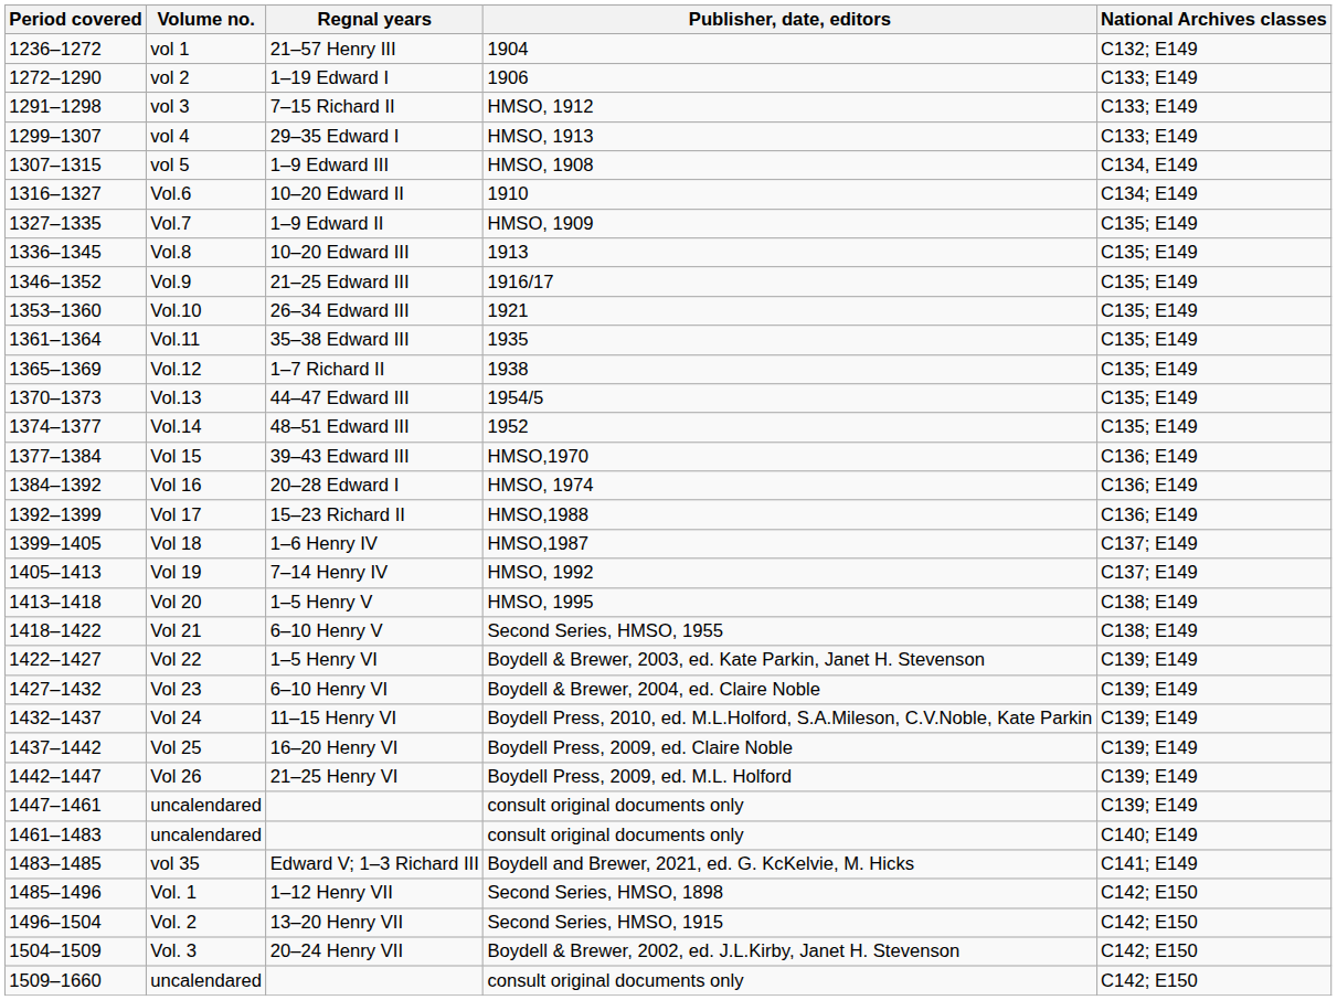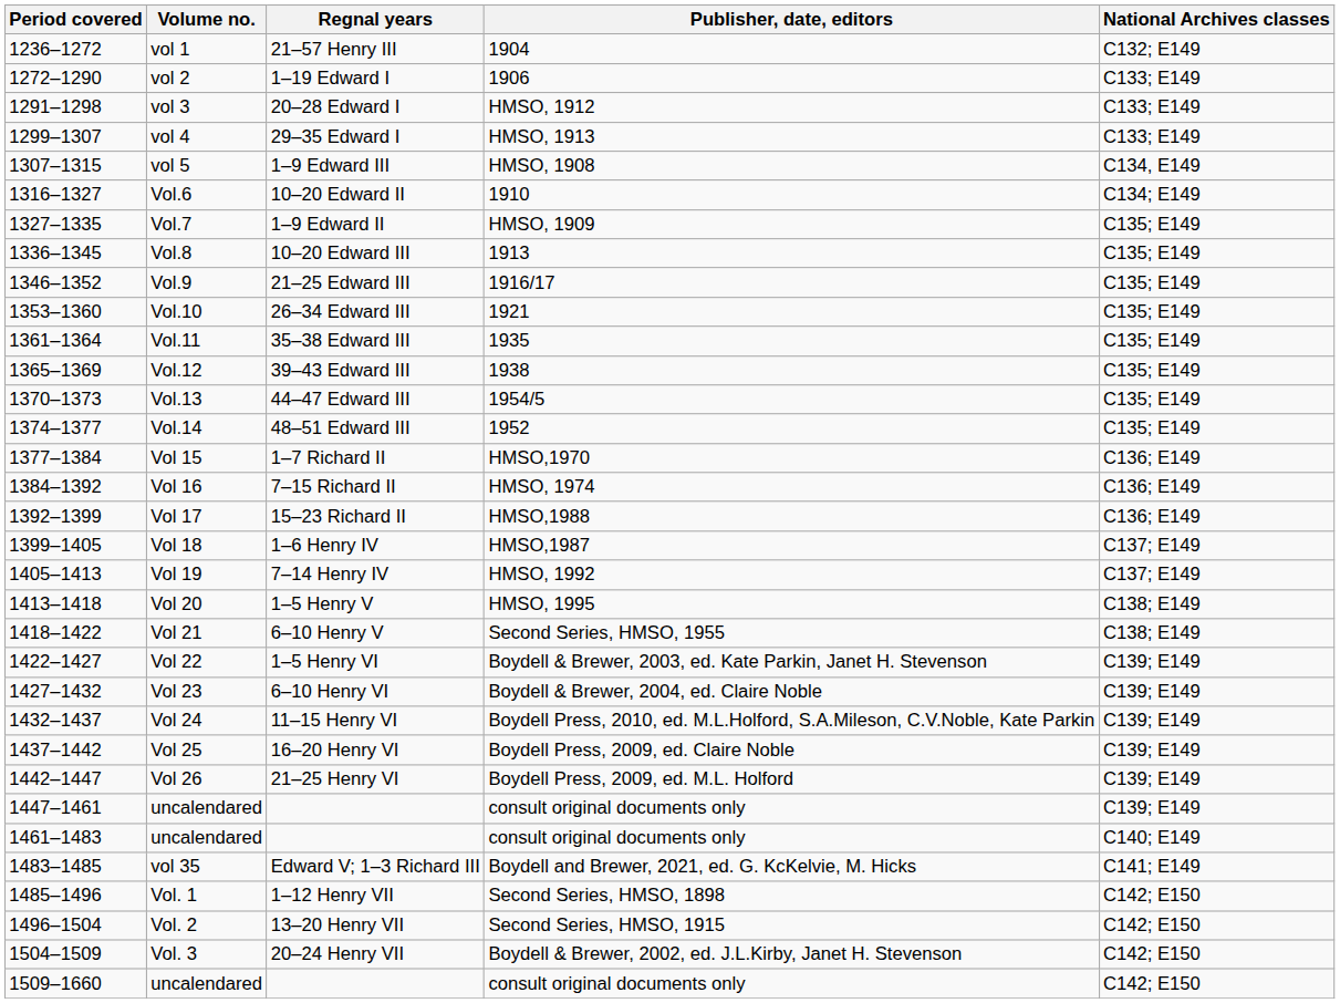 <table class="wikitable">
 <tr>
 <th>Period covered</th>
 <th>Volume no.</th>
 <th>Regnal years</th>
 <th>Publisher, date, editors</th>
 <th>National Archives classes</th>
 </tr>
 <tr>
 <td>1236–1272</td>
 <td>vol 1</td>
 <td>21–57 Henry III</td>
 <td>1904 </td>
 <td>C132; E149</td>
 </tr>
 <tr>
 <td>1272–1290</td>
 <td>vol 2</td>
 <td>1–19 Edward I</td>
 <td>1906 </td>
 <td>C133; E149</td>
 </tr>
 <tr>
 <td>1291–1298</td>
 <td>vol 3</td>
-<td>7–15 Richard II</td>
+<td>20–28 Edward I</td>
 <td>HMSO, 1912 </td>
 <td>C133; E149</td>
 </tr>
 <tr>
 <td>1299–1307</td>
 <td>vol 4</td>
 <td>29–35 Edward I</td>
 <td>HMSO, 1913 </td>
 <td>C133; E149</td>
 </tr>
 <tr>
 <td>1307–1315</td>
 <td>vol 5</td>
 <td>1–9 Edward III</td>
 <td>HMSO, 1908 </td>
 <td>C134, E149</td>
 </tr>
 <tr>
 <td>1316–1327</td>
 <td>Vol.6</td>
 <td>10–20 Edward II</td>
 <td>1910 </td>
 <td>C134; E149</td>
 </tr>
 <tr>
 <td>1327–1335</td>
 <td>Vol.7</td>
 <td>1–9 Edward II</td>
 <td>HMSO, 1909 </td>
 <td>C135; E149</td>
 </tr>
 <tr>
 <td>1336–1345</td>
 <td>Vol.8</td>
 <td>10–20 Edward III</td>
 <td>1913 </td>
 <td>C135; E149</td>
 </tr>
 <tr>
 <td>1346–1352</td>
 <td>Vol.9</td>
 <td>21–25 Edward III</td>
 <td>1916/17 </td>
 <td>C135; E149</td>
 </tr>
 <tr>
 <td>1353–1360</td>
 <td>Vol.10</td>
 <td>26–34 Edward III</td>
 <td>1921</td>
 <td>C135; E149</td>
 </tr>
 <tr>
 <td>1361–1364</td>
 <td>Vol.11</td>
 <td>35–38 Edward III</td>
 <td>1935 </td>
 <td>C135; E149</td>
 </tr>
 <tr>
 <td>1365–1369</td>
 <td>Vol.12</td>
-<td>1–7 Richard II</td>
+<td>39–43 Edward III</td>
 <td>1938 </td>
 <td>C135; E149</td>
 </tr>
 <tr>
 <td>1370–1373</td>
 <td>Vol.13</td>
 <td>44–47 Edward III</td>
 <td>1954/5</td>
 <td>C135; E149</td>
 </tr>
 <tr>
 <td>1374–1377</td>
 <td>Vol.14</td>
 <td>48–51 Edward III</td>
 <td>1952</td>
 <td>C135; E149</td>
 </tr>
 <tr>
 <td>1377–1384</td>
 <td>Vol 15</td>
-<td>39–43 Edward III</td>
+<td>1–7 Richard II</td>
 <td>HMSO,1970</td>
 <td>C136; E149</td>
 </tr>
 <tr>
 <td>1384–1392</td>
 <td>Vol 16</td>
-<td>20–28 Edward I</td>
+<td>7–15 Richard II</td>
 <td>HMSO, 1974</td>
 <td>C136; E149</td>
 </tr>
 <tr>
 <td>1392–1399</td>
 <td>Vol 17</td>
 <td>15–23 Richard II</td>
 <td>HMSO,1988</td>
 <td>C136; E149</td>
 </tr>
 <tr>
 <td>1399–1405</td>
 <td>Vol 18</td>
 <td>1–6 Henry IV</td>
 <td>HMSO,1987</td>
 <td>C137; E149</td>
 </tr>
 <tr>
 <td>1405–1413</td>
 <td>Vol 19</td>
 <td>7–14 Henry IV</td>
 <td>HMSO, 1992</td>
 <td>C137; E149</td>
 </tr>
 <tr>
 <td>1413–1418</td>
 <td>Vol 20</td>
 <td>1–5 Henry V</td>
 <td>HMSO, 1995</td>
 <td>C138; E149</td>
 </tr>
 <tr>
 <td>1418–1422</td>
 <td>Vol 21</td>
 <td>6–10 Henry V</td>
 <td>Second Series, HMSO, 1955 </td>
 <td>C138; E149</td>
 </tr>
 <tr>
 <td>1422–1427</td>
 <td>Vol 22</td>
 <td>1–5 Henry VI</td>
 <td>Boydell & Brewer, 2003, ed. Kate Parkin, Janet H. Stevenson</td>
 <td>C139; E149</td>
 </tr>
 <tr>
 <td>1427–1432</td>
 <td>Vol 23</td>
 <td>6–10 Henry VI</td>
 <td>Boydell & Brewer, 2004, ed. Claire Noble</td>
 <td>C139; E149</td>
 </tr>
 <tr>
 <td>1432–1437</td>
 <td>Vol 24</td>
 <td>11–15 Henry VI</td>
 <td>Boydell Press, 2010, ed. M.L.Holford, S.A.Mileson, C.V.Noble, Kate Parkin</td>
 <td>C139; E149</td>
 </tr>
 <tr>
 <td>1437–1442</td>
 <td>Vol 25</td>
 <td>16–20 Henry VI</td>
 <td>Boydell Press, 2009, ed. Claire Noble</td>
 <td>C139; E149</td>
 </tr>
 <tr>
 <td>1442–1447</td>
 <td>Vol 26</td>
 <td>21–25 Henry VI</td>
 <td>Boydell Press, 2009, ed. M.L. Holford</td>
 <td>C139; E149</td>
 </tr>
 <tr>
 <td>1447–1461</td>
 <td>uncalendared</td>
 <td></td>
 <td>consult original documents only</td>
 <td>C139; E149</td>
 </tr>
 <tr>
 <td>1461–1483</td>
 <td>uncalendared</td>
 <td></td>
 <td>consult original documents only</td>
 <td>C140; E149</td>
 </tr>
 <tr>
 <td>1483–1485</td>
 <td>vol 35</td>
 <td>Edward V; 1–3 Richard III</td>
 <td>Boydell and Brewer, 2021, ed. G. KcKelvie, M. Hicks</td>
 <td>C141; E149</td>
 </tr>
 <tr>
 <td>1485–1496</td>
 <td>Vol. 1</td>
 <td>1–12 Henry VII</td>
 <td>Second Series, HMSO, 1898</td>
 <td>C142; E150</td>
 </tr>
 <tr>
 <td>1496–1504</td>
 <td>Vol. 2</td>
 <td>13–20 Henry VII</td>
 <td>Second Series, HMSO, 1915 </td>
 <td>C142; E150</td>
 </tr>
 <tr>
 <td>1504–1509</td>
 <td>Vol. 3</td>
 <td>20–24 Henry VII</td>
 <td>Boydell & Brewer, 2002, ed. J.L.Kirby, Janet H. Stevenson</td>
 <td>C142; E150</td>
 </tr>
 <tr>
 <td>1509–1660</td>
 <td>uncalendared</td>
 <td></td>
 <td>consult original documents only</td>
 <td>C142; E150</td>
 </tr>
 <tr>
 </tr>
 </table>
